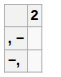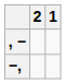 <table class="wikitable">
 <tr ---- valign="center">
 <th></th>
 <th>2</th>
+<th>1</th>
 </tr>
 <tr ---- valign="center"  align="center">
 <th>, −</th>
+<td></td>
 <td></td>
 </tr>
 <tr ---- valign="center"  align="center">
 <th>−, </th>
 <td></td>
+<td></td>
 </tr>
 </table>
